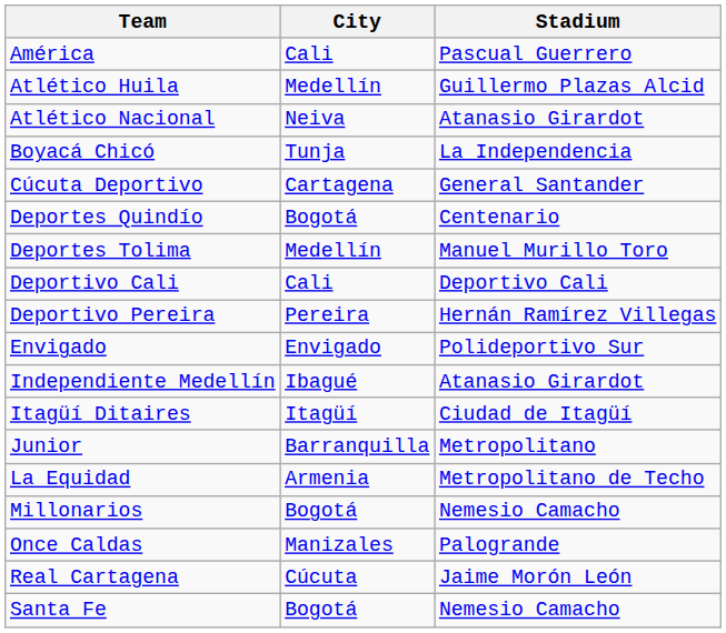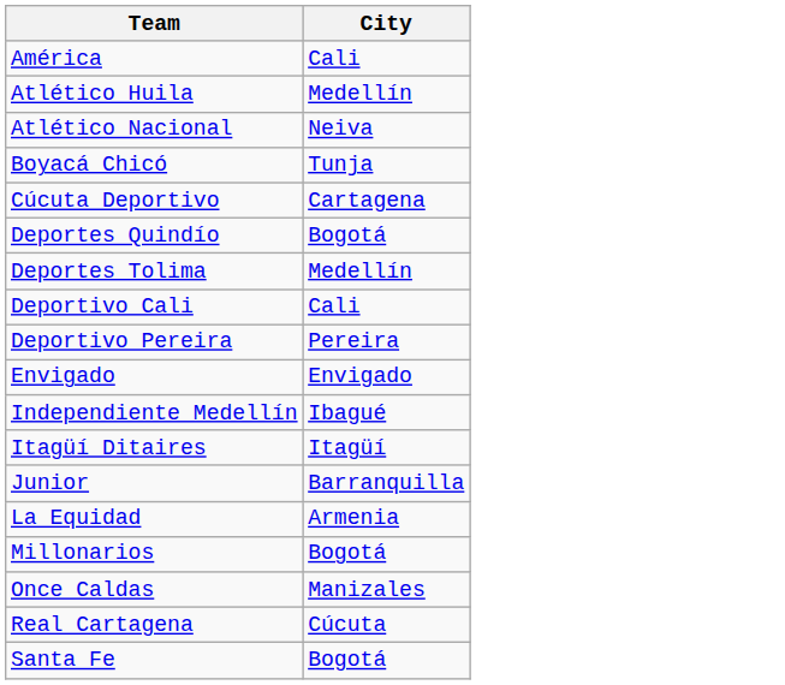 <table class="wikitable sortable">
 <tr>
 <th>Team</th>
 <th>City</th>
-<th>Stadium</th>
 </tr>
 <tr>
 <td><a href='#'>América</a></td>
 <td><a href='#'>Cali</a></td>
-<td><a href='#'>Pascual Guerrero</a></td>
 </tr>
 <tr>
 <td><a href='#'>Atlético Huila</a></td>
 <td><a href='#'>Medellín</a></td>
-<td><a href='#'>Guillermo Plazas Alcid</a></td>
 </tr>
 <tr>
 <td><a href='#'>Atlético Nacional</a></td>
 <td><a href='#'>Neiva</a></td>
-<td><a href='#'>Atanasio Girardot</a></td>
 </tr>
 <tr>
 <td><a href='#'>Boyacá Chicó</a></td>
 <td><a href='#'>Tunja</a></td>
-<td><a href='#'>La Independencia</a></td>
 </tr>
 <tr>
 <td><a href='#'>Cúcuta Deportivo</a></td>
 <td><a href='#'>Cartagena</a></td>
-<td><a href='#'>General Santander</a></td>
 </tr>
 <tr>
 <td><a href='#'>Deportes Quindío</a></td>
 <td><a href='#'>Bogotá</a></td>
-<td><a href='#'>Centenario</a></td>
 </tr>
 <tr>
 <td><a href='#'>Deportes Tolima</a></td>
 <td><a href='#'>Medellín</a></td>
-<td><a href='#'>Manuel Murillo Toro</a></td>
 </tr>
 <tr>
 <td><a href='#'>Deportivo Cali</a></td>
 <td><a href='#'>Cali</a></td>
-<td><a href='#'>Deportivo Cali</a></td>
 </tr>
 <tr>
 <td><a href='#'>Deportivo Pereira</a></td>
 <td><a href='#'>Pereira</a></td>
-<td><a href='#'>Hernán Ramírez Villegas</a></td>
 </tr>
 <tr>
 <td><a href='#'>Envigado</a></td>
 <td><a href='#'>Envigado</a></td>
-<td><a href='#'>Polideportivo Sur</a></td>
 </tr>
 <tr>
 <td><a href='#'>Independiente Medellín</a></td>
 <td><a href='#'>Ibagué</a></td>
-<td><a href='#'>Atanasio Girardot</a></td>
 </tr>
 <tr>
 <td><a href='#'>Itagüí Ditaires</a></td>
 <td><a href='#'>Itagüí</a></td>
-<td><a href='#'>Ciudad de Itagüí</a></td>
 </tr>
 <tr>
 <td><a href='#'>Junior</a></td>
 <td><a href='#'>Barranquilla</a></td>
-<td><a href='#'>Metropolitano</a></td>
 </tr>
 <tr>
 <td><a href='#'>La Equidad</a></td>
 <td><a href='#'>Armenia</a></td>
-<td><a href='#'>Metropolitano de Techo</a></td>
 </tr>
 <tr>
 <td><a href='#'>Millonarios</a></td>
 <td><a href='#'>Bogotá</a></td>
-<td><a href='#'>Nemesio Camacho</a></td>
 </tr>
 <tr>
 <td><a href='#'>Once Caldas</a></td>
 <td><a href='#'>Manizales</a></td>
-<td><a href='#'>Palogrande</a></td>
 </tr>
 <tr>
 <td><a href='#'>Real Cartagena</a></td>
 <td><a href='#'>Cúcuta</a></td>
-<td><a href='#'>Jaime Morón León</a></td>
 </tr>
 <tr>
 <td><a href='#'>Santa Fe</a></td>
 <td><a href='#'>Bogotá</a></td>
-<td><a href='#'>Nemesio Camacho</a></td>
 </tr>
 </table>
